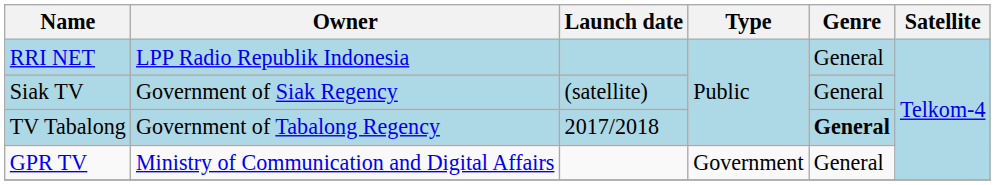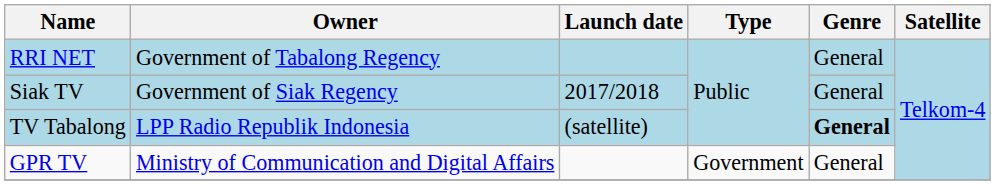 <table class="wikitable sortable">
 <tr>
 <th>Name</th>
 <th>Owner</th>
 <th>Launch date</th>
 <th>Type</th>
 <th>Genre</th>
 <th>Satellite</th>
 </tr>
 <tr bgcolor="#add8e6">
 <td><a href='#'>RRI NET</a></td>
-<td><a href='#'>LPP Radio Republik Indonesia</a></td>
+<td>Government of <a href='#'>Tabalong Regency</a></td>
 <td></td>
 <td rowspan="3">Public</td>
 <td>General</td>
 <td rowspan="4"><a href='#'>Telkom-4</a></td>
 </tr>
 <tr bgcolor="#add8e6">
 <td>Siak TV</td>
 <td>Government of <a href='#'>Siak Regency</a></td>
-<td> (satellite)</td>
+<td>2017/2018</td>
 <td>General</td>
 </tr>
 <tr bgcolor="#add8e6">
 <td>TV Tabalong</td>
-<td>Government of <a href='#'>Tabalong Regency</a></td>
-<td>2017/2018</td>
+<td><a href='#'>LPP Radio Republik Indonesia</a></td>
+<td> (satellite)</td>
 <td><strong>General</strong></td>
 </tr>
 <tr>
 <td><a href='#'>GPR TV</a></td>
 <td><a href='#'>Ministry of Communication and Digital Affairs</a></td>
 <td></td>
 <td>Government</td>
 <td>General</td>
 </tr>
 <tr>
 </tr>
 </table>
